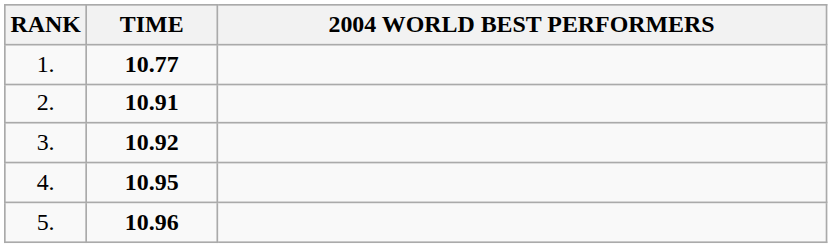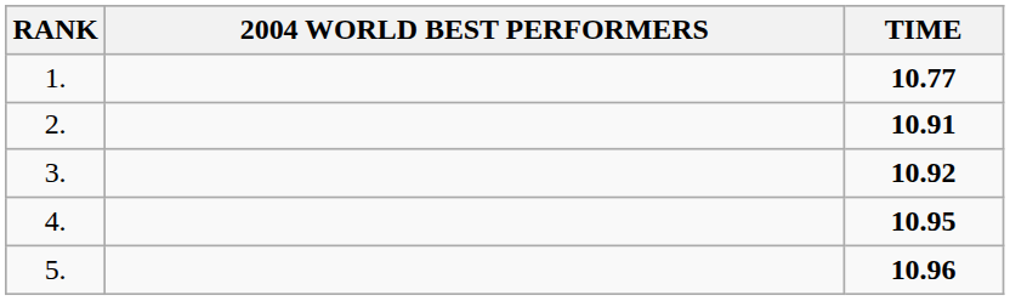 <table class="wikitable" style="border-collapse: collapse; font-size: 90%;">
 <tr>
 <th>RANK</th>
+<th align="center" style="width: 25em">2004 WORLD BEST PERFORMERS</th>
 <th align="center" style="width: 5em">TIME</th>
-<th align="center" style="width: 25em">2004 WORLD BEST PERFORMERS</th>
 </tr>
 <tr>
 <td align="center">1.</td>
+<td></td>
 <td align="center"><strong>10.77</strong></td>
-<td></td>
 </tr>
 <tr>
 <td align="center">2.</td>
+<td></td>
 <td align="center"><strong>10.91</strong></td>
-<td></td>
 </tr>
 <tr>
 <td align="center">3.</td>
+<td></td>
 <td align="center"><strong>10.92</strong></td>
-<td></td>
 </tr>
 <tr>
 <td align="center">4.</td>
+<td></td>
 <td align="center"><strong>10.95</strong></td>
-<td></td>
 </tr>
 <tr>
 <td align="center">5.</td>
+<td></td>
 <td align="center"><strong>10.96</strong></td>
-<td></td>
 </tr>
 </table>
